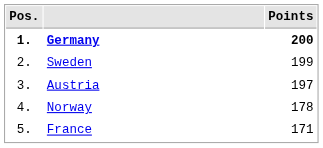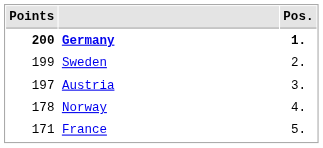 <table cellspacing="1" cellpadding="3" style="border:1px solid #AAAAAA;font-size:90%">
 <tr bgcolor="#E4E4E4">
+<th style="border-bottom:1px solid #AAAAAA" width=20>Points</th>
+<th style="border-bottom:1px solid #AAAAAA" width=200></th>
 <th style="border-bottom:1px solid #AAAAAA" width=10>Pos.</th>
-<th style="border-bottom:1px solid #AAAAAA" width=200></th>
-<th style="border-bottom:1px solid #AAAAAA" width=20>Points</th>
 </tr>
 <tr>
+<td align="right"><strong>200</strong></td>
+<td> <strong><a href='#'>Germany</a></strong></td>
 <td align="center"><strong>1.</strong></td>
-<td> <strong><a href='#'>Germany</a></strong></td>
-<td align="right"><strong>200</strong></td>
 </tr>
 <tr>
+<td align="right">199</td>
+<td> <a href='#'>Sweden</a></td>
 <td align="center">2.</td>
-<td> <a href='#'>Sweden</a></td>
-<td align="right">199</td>
 </tr>
 <tr>
+<td align="right">197</td>
+<td> <a href='#'>Austria</a></td>
 <td align="center">3.</td>
-<td> <a href='#'>Austria</a></td>
-<td align="right">197</td>
 </tr>
 <tr>
+<td align="right">178</td>
+<td> <a href='#'>Norway</a></td>
 <td align="center">4.</td>
-<td> <a href='#'>Norway</a></td>
-<td align="right">178</td>
 </tr>
 <tr>
+<td align="right">171</td>
+<td> <a href='#'>France</a></td>
 <td align="center">5.</td>
-<td> <a href='#'>France</a></td>
-<td align="right">171</td>
 </tr>
 </table>
